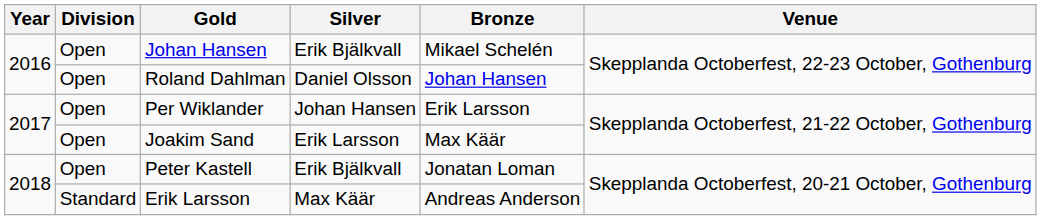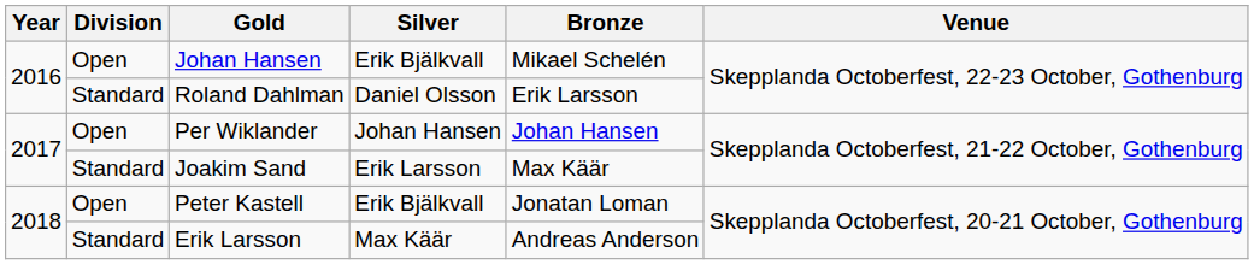 <table class="wikitable sortable" style="text-align: left;">
 <tr>
 <th>Year</th>
 <th>Division</th>
 <th> Gold</th>
 <th> Silver</th>
 <th> Bronze</th>
 <th>Venue</th>
 </tr>
 <tr>
 <td rowspan="2">2016</td>
 <td>Open</td>
 <td><a href='#'>Johan Hansen</a></td>
 <td>Erik Bjälkvall</td>
 <td>Mikael Schelén</td>
 <td rowspan="2">Skepplanda Octoberfest, 22-23 October, <a href='#'>Gothenburg</a></td>
 </tr>
 <tr>
-<td>Open</td>
+<td>Standard</td>
 <td>Roland Dahlman</td>
 <td>Daniel Olsson</td>
-<td><a href='#'>Johan Hansen</a></td>
+<td>Erik Larsson</td>
 </tr>
 <tr>
 <td rowspan="2">2017</td>
 <td>Open</td>
 <td>Per Wiklander</td>
 <td>Johan Hansen</td>
-<td>Erik Larsson</td>
+<td><a href='#'>Johan Hansen</a></td>
 <td rowspan="2">Skepplanda Octoberfest, 21-22 October, <a href='#'>Gothenburg</a></td>
 </tr>
 <tr>
-<td>Open</td>
+<td>Standard</td>
 <td>Joakim Sand</td>
 <td>Erik Larsson</td>
 <td>Max Käär</td>
 </tr>
 <tr>
 <td rowspan="2">2018</td>
 <td>Open</td>
 <td>Peter Kastell</td>
 <td>Erik Bjälkvall</td>
 <td>Jonatan Loman</td>
 <td rowspan="2">Skepplanda Octoberfest, 20-21 October, <a href='#'>Gothenburg</a></td>
 </tr>
 <tr>
 <td>Standard</td>
 <td>Erik Larsson</td>
 <td>Max Käär</td>
 <td>Andreas Anderson</td>
 </tr>
 </table>
